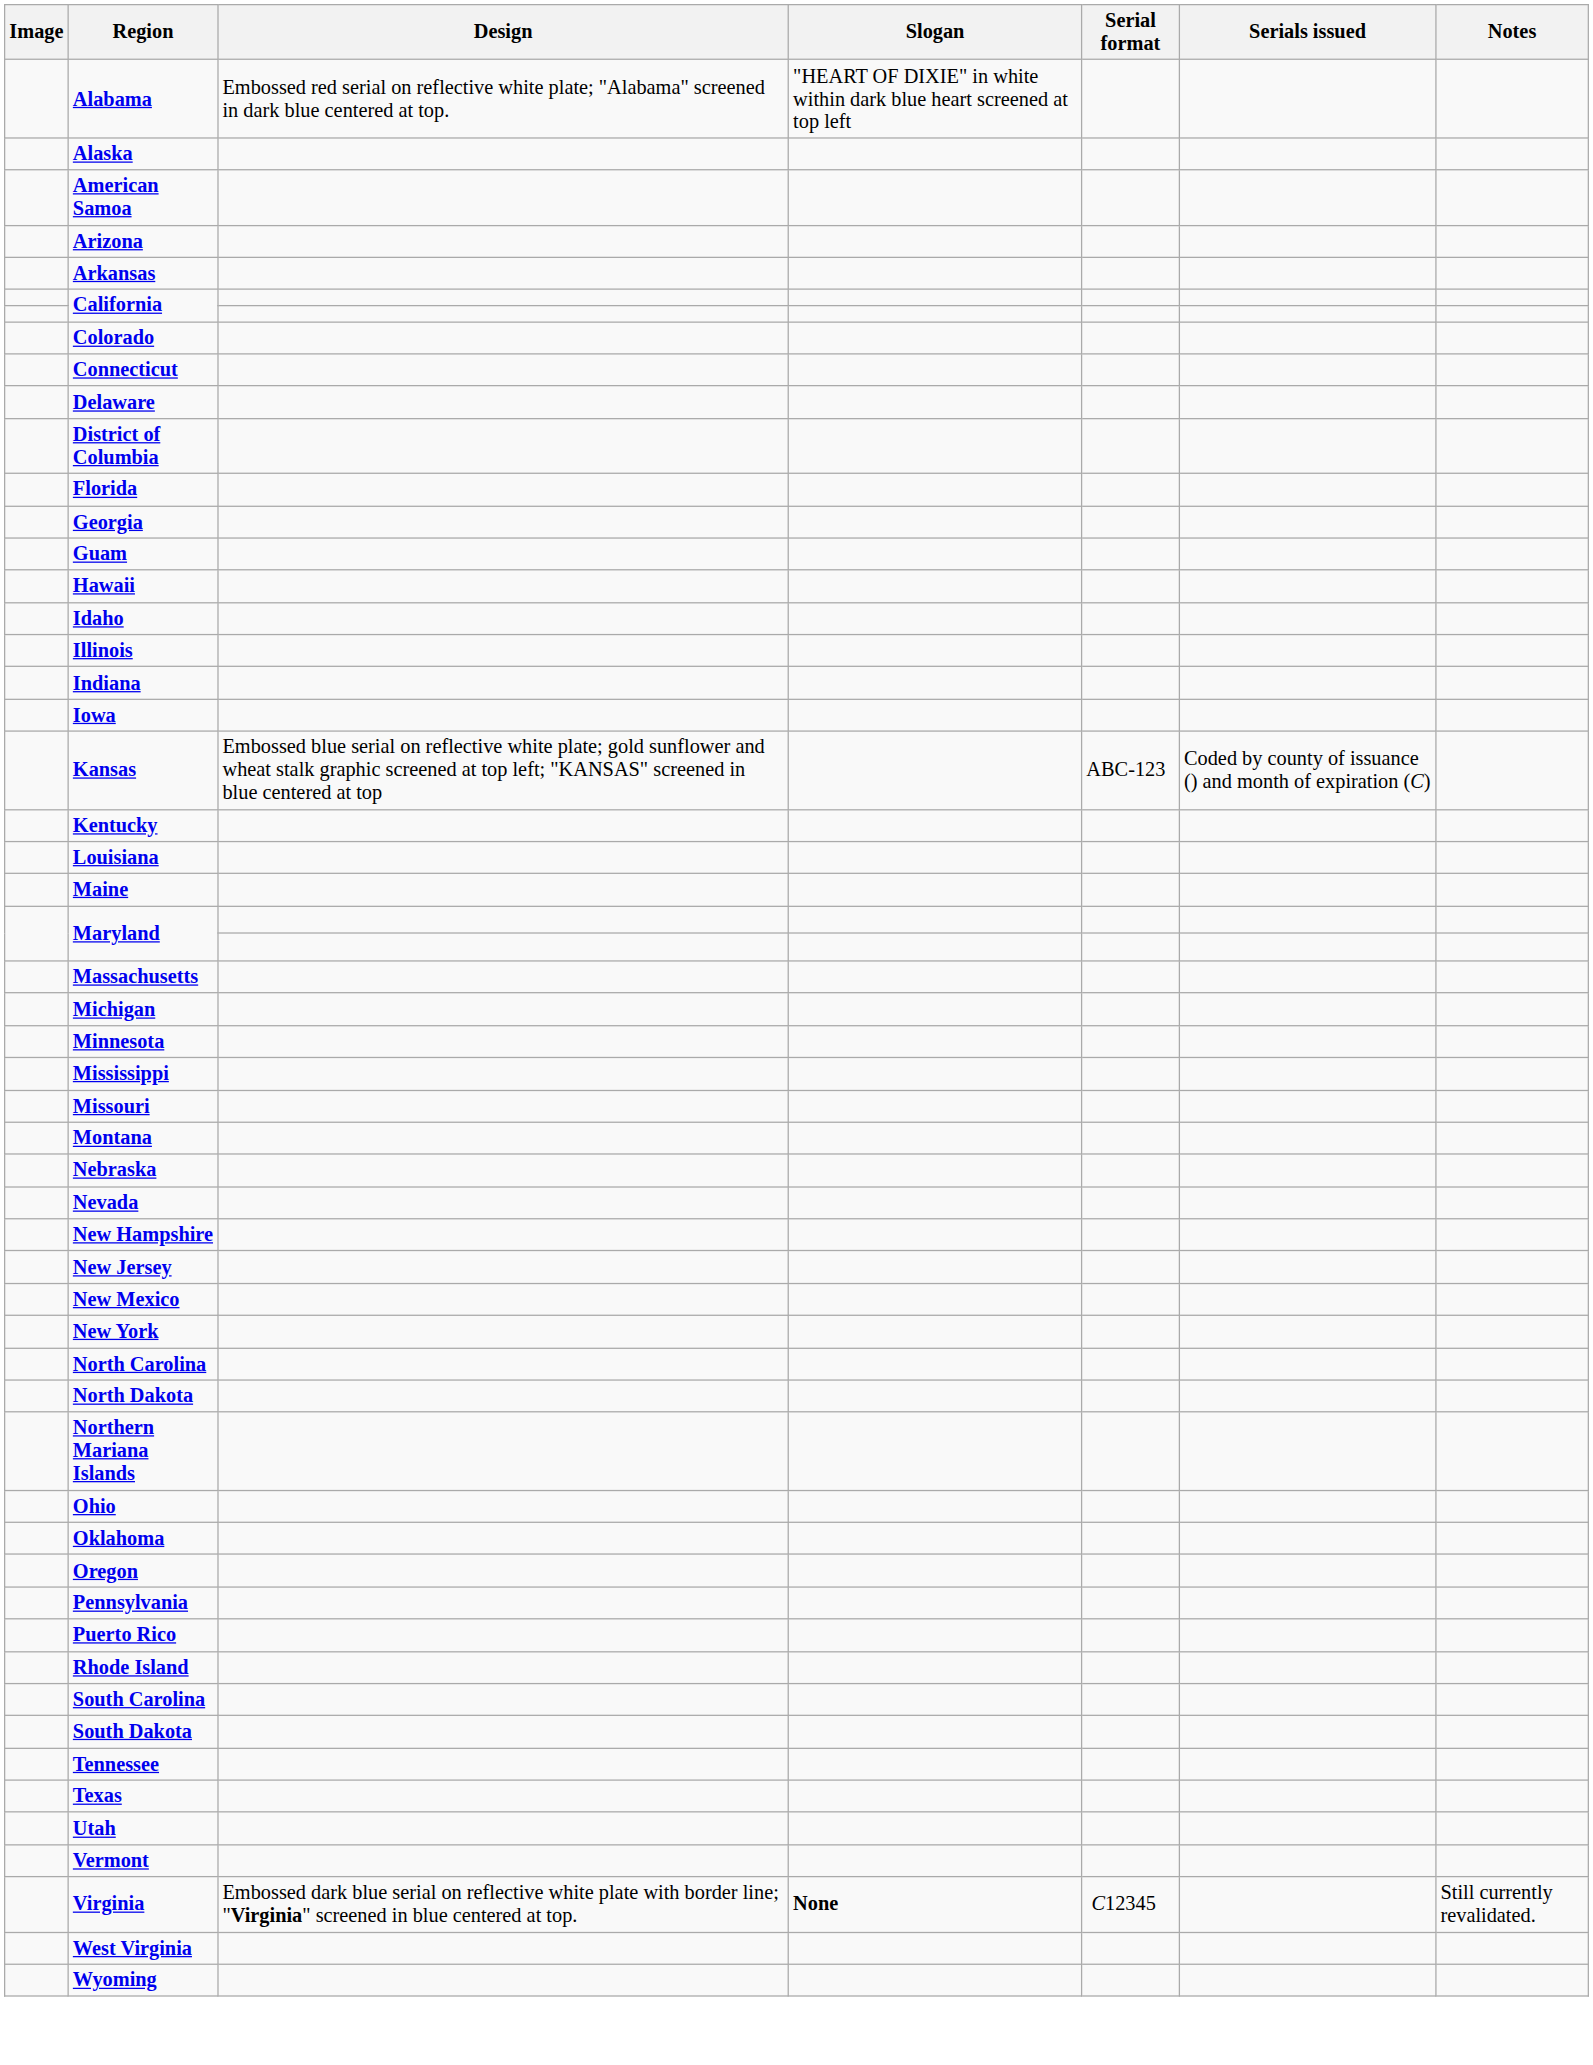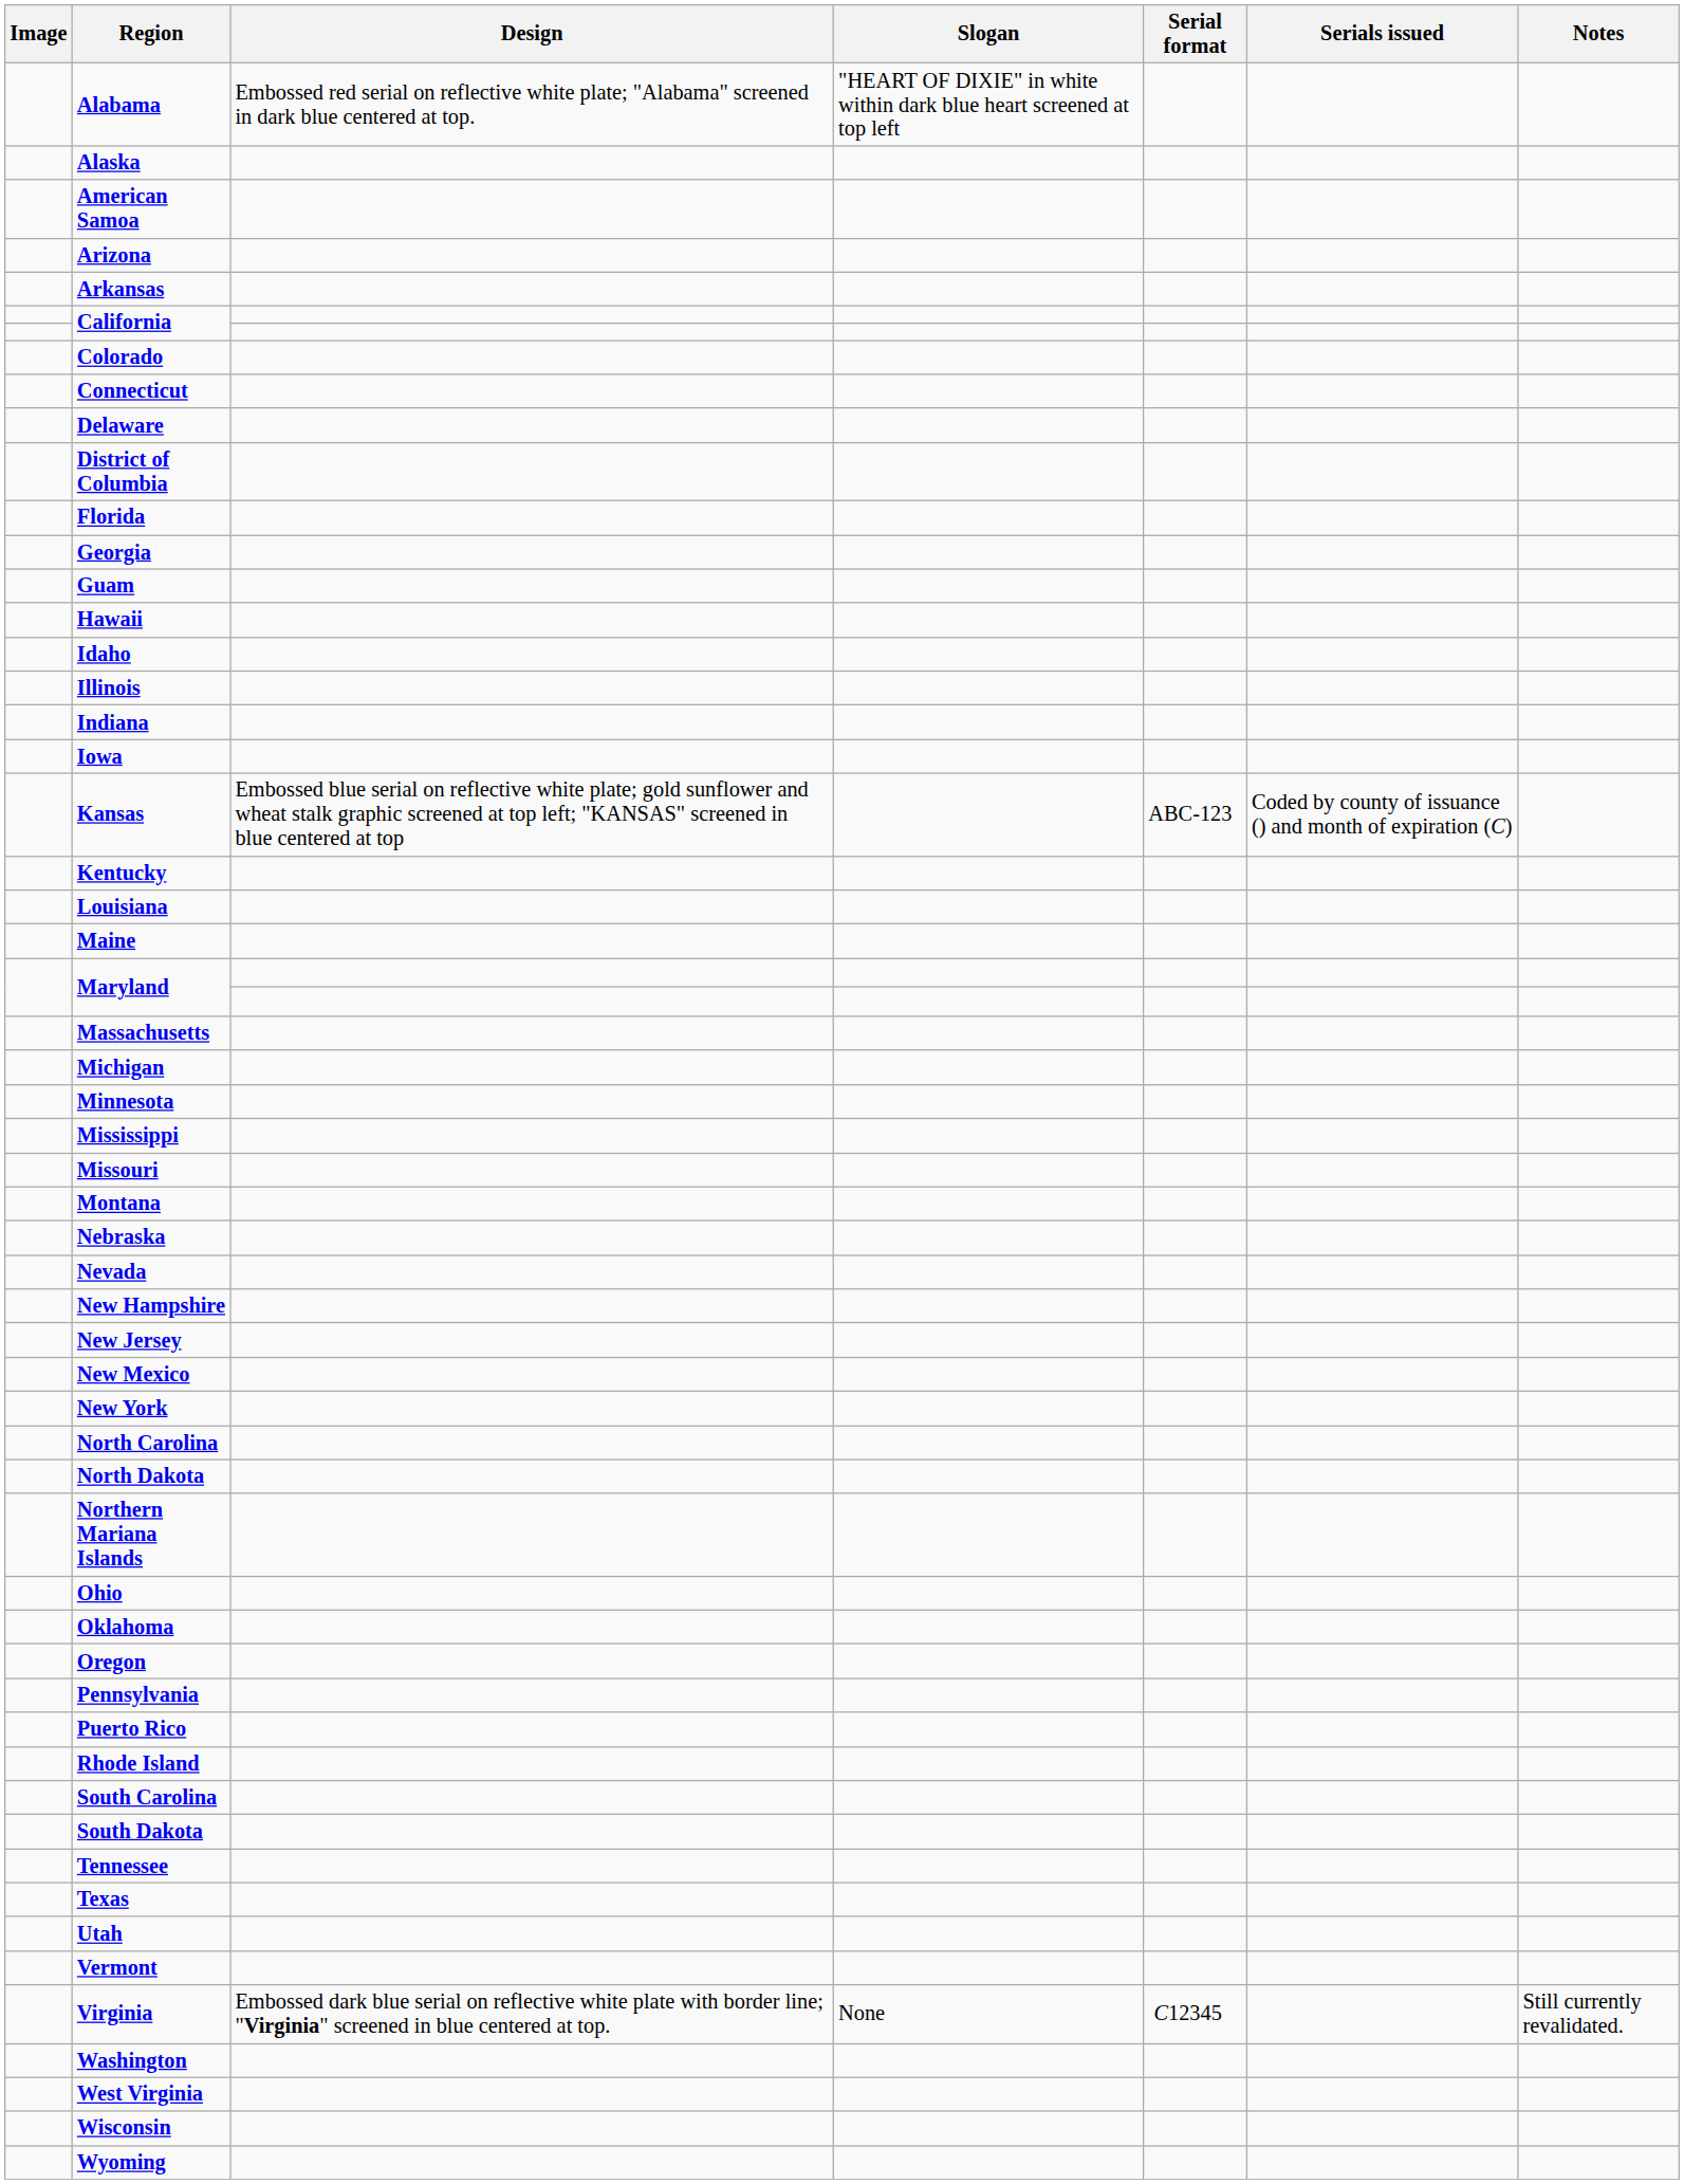 <table class="wikitable">
 <tr>
 <th>Image</th>
 <th>Region</th>
 <th>Design</th>
 <th>Slogan</th>
 <th>Serial format</th>
 <th>Serials issued</th>
 <th>Notes</th>
 </tr>
 <tr>
 <td></td>
 <td><strong><a href='#'>Alabama</a></strong></td>
 <td>Embossed red serial on reflective white plate; "Alabama" screened in dark blue centered at top.</td>
 <td>"HEART OF DIXIE" in white within dark blue heart screened at top left</td>
 <td></td>
 <td></td>
 <td></td>
 </tr>
 <tr>
 <td></td>
 <td><strong><a href='#'>Alaska</a></strong></td>
 <td></td>
 <td></td>
 <td></td>
 <td></td>
 <td></td>
 </tr>
 <tr>
 <td></td>
 <td><strong><a href='#'>American Samoa</a></strong></td>
 <td></td>
 <td></td>
 <td></td>
 <td></td>
 <td></td>
 </tr>
 <tr>
 <td></td>
 <td><strong><a href='#'>Arizona</a></strong></td>
 <td></td>
 <td></td>
 <td></td>
 <td></td>
 <td></td>
 </tr>
 <tr>
 <td></td>
 <td><strong><a href='#'>Arkansas</a></strong></td>
 <td></td>
 <td></td>
 <td></td>
 <td></td>
 <td></td>
 </tr>
 <tr>
 <td></td>
 <td rowspan=2><strong><a href='#'>California</a></strong></td>
 <td></td>
 <td></td>
 <td></td>
 <td></td>
 <td></td>
 </tr>
 <tr>
 <td></td>
 <td></td>
 <td></td>
 <td></td>
 <td></td>
 <td></td>
 </tr>
 <tr>
 <td></td>
 <td><strong><a href='#'>Colorado</a></strong></td>
 <td></td>
 <td></td>
 <td></td>
 <td></td>
 <td></td>
 </tr>
 <tr>
 <td></td>
 <td><strong><a href='#'>Connecticut</a></strong></td>
 <td></td>
 <td></td>
 <td></td>
 <td></td>
 <td></td>
 </tr>
 <tr>
 <td></td>
 <td><strong><a href='#'>Delaware</a></strong></td>
 <td></td>
 <td></td>
 <td></td>
 <td></td>
 <td></td>
 </tr>
 <tr>
 <td></td>
 <td><strong><a href='#'>District of<br>Columbia</a></strong></td>
 <td></td>
 <td></td>
 <td></td>
 <td></td>
 <td></td>
 </tr>
 <tr>
 <td></td>
 <td><strong><a href='#'>Florida</a></strong></td>
 <td></td>
 <td></td>
 <td></td>
 <td></td>
 <td></td>
 </tr>
 <tr>
 <td></td>
 <td><strong><a href='#'>Georgia</a></strong></td>
 <td></td>
 <td></td>
 <td></td>
 <td></td>
 <td></td>
 </tr>
 <tr>
 <td></td>
 <td><strong><a href='#'>Guam</a></strong></td>
 <td></td>
 <td></td>
 <td></td>
 <td></td>
 <td></td>
 </tr>
 <tr>
 <td></td>
 <td><strong><a href='#'>Hawaii</a></strong></td>
 <td></td>
 <td></td>
 <td></td>
 <td></td>
 <td></td>
 </tr>
 <tr>
 <td></td>
 <td><strong><a href='#'>Idaho</a></strong></td>
 <td></td>
 <td></td>
 <td></td>
 <td></td>
 <td></td>
 </tr>
 <tr>
 <td></td>
 <td><strong><a href='#'>Illinois</a></strong></td>
 <td></td>
 <td></td>
 <td></td>
 <td></td>
 <td></td>
 </tr>
 <tr>
 <td></td>
 <td><strong><a href='#'>Indiana</a></strong></td>
 <td></td>
 <td></td>
 <td></td>
 <td></td>
 <td></td>
 </tr>
 <tr>
 <td></td>
 <td><strong><a href='#'>Iowa</a></strong></td>
 <td></td>
 <td></td>
 <td></td>
 <td></td>
 <td></td>
 </tr>
 <tr>
 <td></td>
 <td><strong><a href='#'>Kansas</a></strong></td>
 <td>Embossed blue serial on reflective white plate; gold sunflower and wheat stalk graphic screened at top left; "KANSAS" screened in blue centered at top</td>
 <td></td>
 <td>ABC-123</td>
 <td>Coded by county of issuance () and month of expiration (<em>C</em>)</td>
 <td></td>
 </tr>
 <tr>
 <td></td>
 <td><strong><a href='#'>Kentucky</a></strong></td>
 <td></td>
 <td></td>
 <td></td>
 <td></td>
 <td></td>
 </tr>
 <tr>
 <td></td>
 <td><strong><a href='#'>Louisiana</a></strong></td>
 <td></td>
 <td></td>
 <td></td>
 <td></td>
 <td></td>
 </tr>
 <tr>
 <td></td>
 <td><strong><a href='#'>Maine</a></strong></td>
 <td></td>
 <td></td>
 <td></td>
 <td></td>
 <td></td>
 </tr>
 <tr>
 <td rowspan="2"><br><br></td>
 <td rowspan="2"><strong><a href='#'>Maryland</a></strong></td>
 <td></td>
 <td></td>
 <td></td>
 <td></td>
 <td></td>
 </tr>
 <tr>
 <td></td>
 <td></td>
 <td></td>
 <td></td>
 <td></td>
 </tr>
 <tr>
 <td></td>
 <td><strong><a href='#'>Massachusetts</a></strong></td>
 <td></td>
 <td></td>
 <td></td>
 <td></td>
 <td></td>
 </tr>
 <tr>
 <td></td>
 <td><strong><a href='#'>Michigan</a></strong></td>
 <td></td>
 <td></td>
 <td></td>
 <td></td>
 <td></td>
 </tr>
 <tr>
 <td></td>
 <td><strong><a href='#'>Minnesota</a></strong></td>
 <td></td>
 <td></td>
 <td></td>
 <td></td>
 <td></td>
 </tr>
 <tr>
 <td></td>
 <td><strong><a href='#'>Mississippi</a></strong></td>
 <td></td>
 <td></td>
 <td></td>
 <td></td>
 <td></td>
 </tr>
 <tr>
 <td></td>
 <td><strong><a href='#'>Missouri</a></strong></td>
 <td></td>
 <td></td>
 <td></td>
 <td></td>
 <td></td>
 </tr>
 <tr>
 <td></td>
 <td><strong><a href='#'>Montana</a></strong></td>
 <td></td>
 <td></td>
 <td></td>
 <td></td>
 <td></td>
 </tr>
 <tr>
 <td></td>
 <td><strong><a href='#'>Nebraska</a></strong></td>
 <td></td>
 <td></td>
 <td></td>
 <td></td>
 <td></td>
 </tr>
 <tr>
 <td></td>
 <td><strong><a href='#'>Nevada</a></strong></td>
 <td></td>
 <td></td>
 <td></td>
 <td></td>
 <td></td>
 </tr>
 <tr>
 <td></td>
 <td><strong><a href='#'>New Hampshire</a></strong></td>
 <td></td>
 <td></td>
 <td></td>
 <td></td>
 <td></td>
 </tr>
 <tr>
 <td></td>
 <td><strong><a href='#'>New Jersey</a></strong></td>
 <td></td>
 <td></td>
 <td></td>
 <td></td>
 <td></td>
 </tr>
 <tr>
 <td></td>
 <td><strong><a href='#'>New Mexico</a></strong></td>
 <td></td>
 <td></td>
 <td></td>
 <td></td>
 <td></td>
 </tr>
 <tr>
 <td></td>
 <td><strong><a href='#'>New York</a></strong></td>
 <td></td>
 <td></td>
 <td></td>
 <td></td>
 <td></td>
 </tr>
 <tr>
 <td></td>
 <td><strong><a href='#'>North Carolina</a></strong></td>
 <td></td>
 <td></td>
 <td></td>
 <td></td>
 <td></td>
 </tr>
 <tr>
 <td></td>
 <td><strong><a href='#'>North Dakota</a></strong></td>
 <td></td>
 <td></td>
 <td></td>
 <td></td>
 <td></td>
 </tr>
 <tr>
 <td></td>
 <td><strong><a href='#'>Northern Mariana<br> Islands</a></strong></td>
 <td></td>
 <td></td>
 <td></td>
 <td></td>
 <td></td>
 </tr>
 <tr>
 <td></td>
 <td><strong><a href='#'>Ohio</a></strong></td>
 <td></td>
 <td></td>
 <td></td>
 <td></td>
 <td></td>
 </tr>
 <tr>
 <td></td>
 <td><strong><a href='#'>Oklahoma</a></strong></td>
 <td></td>
 <td></td>
 <td></td>
 <td></td>
 <td></td>
 </tr>
 <tr>
 <td></td>
 <td><strong><a href='#'>Oregon</a></strong></td>
 <td></td>
 <td></td>
 <td></td>
 <td></td>
 <td></td>
 </tr>
 <tr>
 <td></td>
 <td><strong><a href='#'>Pennsylvania</a></strong></td>
 <td></td>
 <td></td>
 <td></td>
 <td></td>
 <td></td>
 </tr>
 <tr>
 <td></td>
 <td><strong><a href='#'>Puerto Rico</a></strong></td>
 <td></td>
 <td></td>
 <td></td>
 <td></td>
 <td></td>
 </tr>
 <tr>
 <td></td>
 <td><strong><a href='#'>Rhode Island</a></strong></td>
 <td></td>
 <td></td>
 <td></td>
 <td></td>
 <td></td>
 </tr>
 <tr>
 <td></td>
 <td><strong><a href='#'>South Carolina</a></strong></td>
 <td></td>
 <td></td>
 <td></td>
 <td></td>
 <td></td>
 </tr>
 <tr>
 <td></td>
 <td><strong><a href='#'>South Dakota</a></strong></td>
 <td></td>
 <td></td>
 <td></td>
 <td></td>
 <td></td>
 </tr>
 <tr>
 <td></td>
 <td><strong><a href='#'>Tennessee</a></strong></td>
 <td></td>
 <td></td>
 <td></td>
 <td></td>
 <td></td>
 </tr>
 <tr>
 <td></td>
 <td><strong><a href='#'>Texas</a></strong></td>
 <td></td>
 <td></td>
 <td></td>
 <td></td>
 <td></td>
 </tr>
 <tr>
 <td></td>
 <td><strong><a href='#'>Utah</a></strong></td>
 <td></td>
 <td></td>
 <td></td>
 <td></td>
 <td></td>
 </tr>
 <tr>
 <td></td>
 <td><strong><a href='#'>Vermont</a></strong></td>
 <td></td>
 <td></td>
 <td></td>
 <td></td>
 <td></td>
 </tr>
 <tr>
 <td></td>
 <td><strong><a href='#'>Virginia</a></strong></td>
 <td>Embossed dark blue serial on reflective white plate with border line; "<span><strong>Virginia</strong></span>" screened in blue centered at top.</td>
-<td><strong>None</strong></td>
+<td>None</td>
 <td> <em>C</em>12345</td>
 <td></td>
 <td>Still currently revalidated.</td>
 </tr>
 <tr>
 <td></td>
+<td><strong><a href='#'>Washington</a></strong></td>
+<td></td>
+<td></td>
+<td></td>
+<td></td>
+<td></td>
+</tr>
+<tr>
+<td></td>
 <td><strong><a href='#'>West Virginia</a></strong></td>
+<td></td>
+<td></td>
+<td></td>
+<td></td>
+<td></td>
+</tr>
+<tr>
+<td></td>
+<td><strong><a href='#'>Wisconsin</a></strong></td>
 <td></td>
 <td></td>
 <td></td>
 <td></td>
 <td></td>
 </tr>
 <tr>
 <td></td>
 <td><strong><a href='#'>Wyoming</a></strong></td>
 <td></td>
 <td></td>
 <td></td>
 <td></td>
 <td></td>
 </tr>
 </table>
